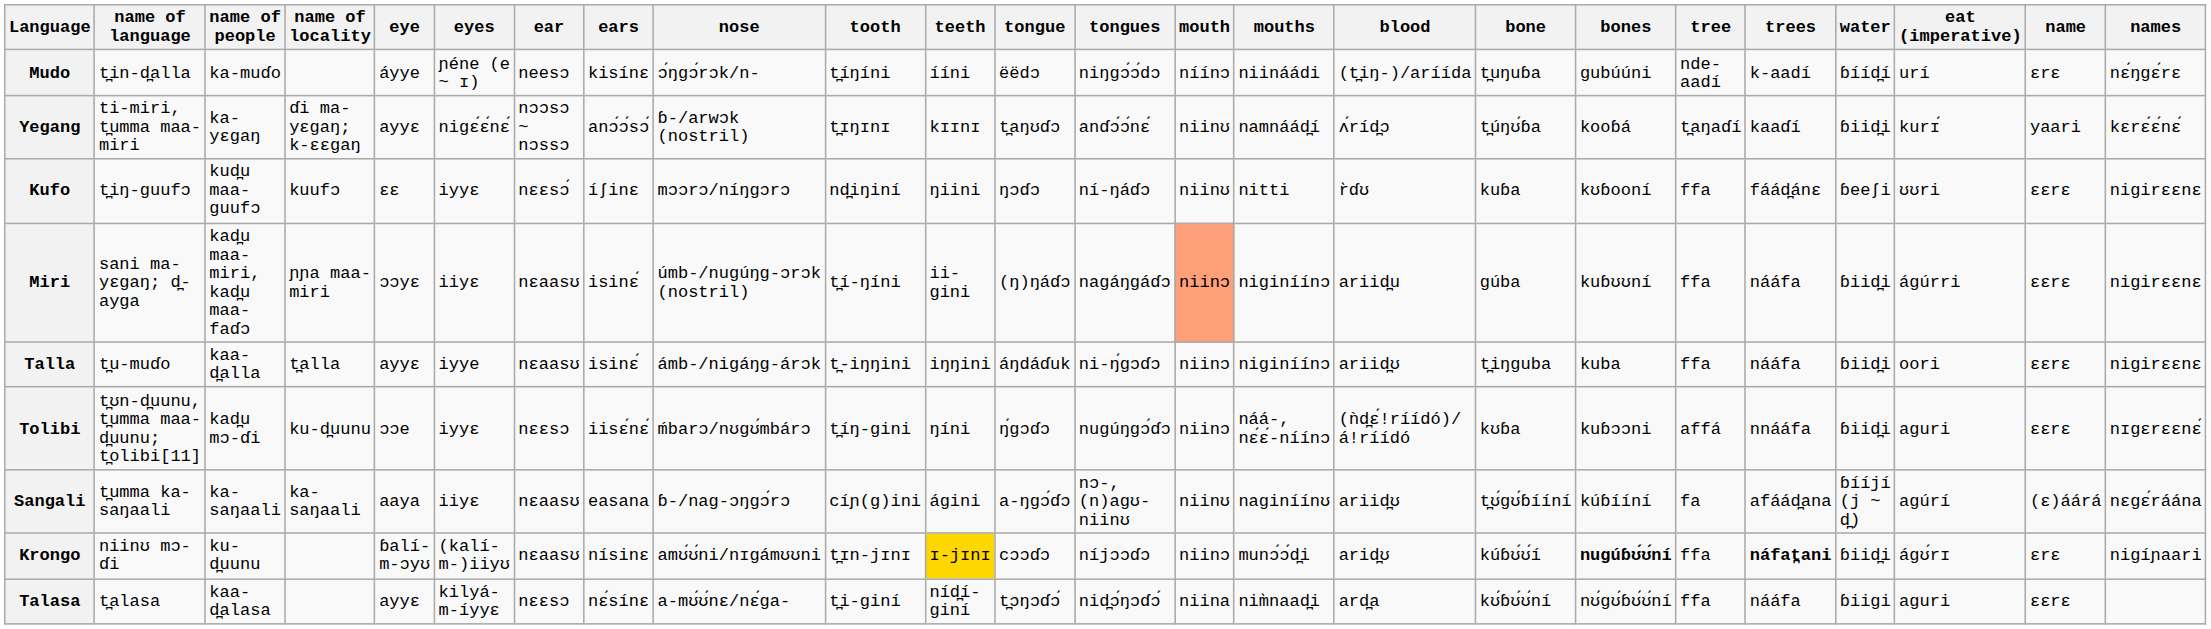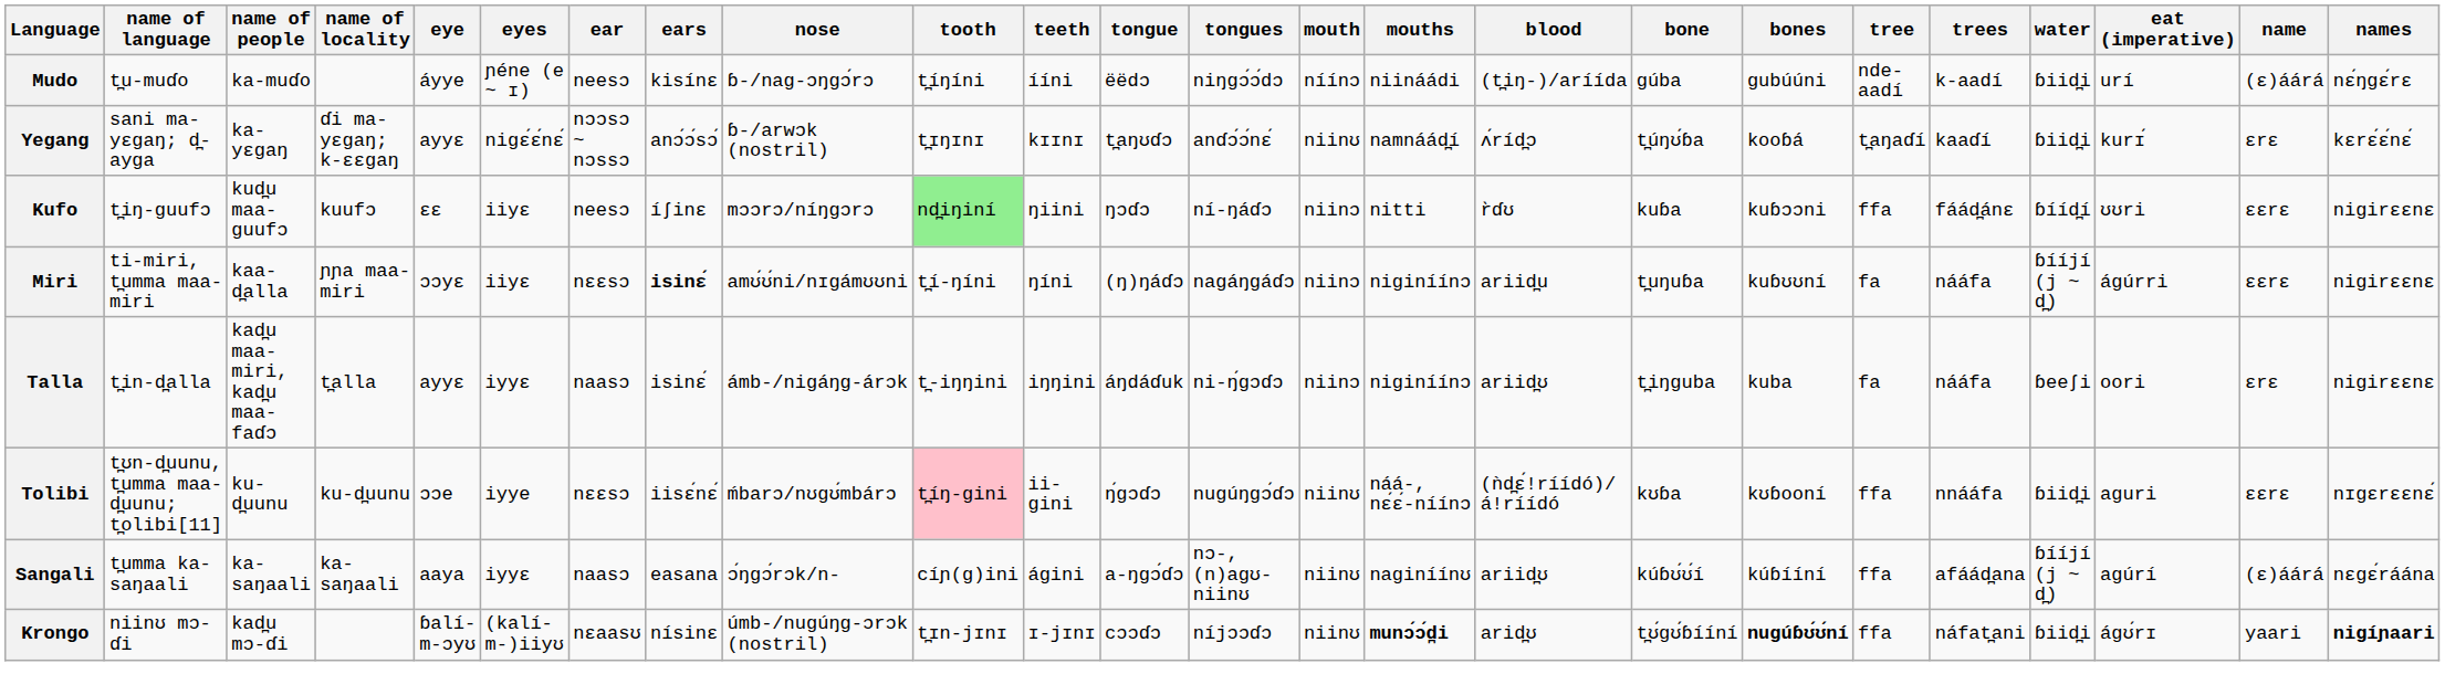 <table class="wikitable sortable" style="font-size: 85%">
 <tr>
 <th>Language</th>
 <th>name of language</th>
 <th>name of people</th>
 <th>name of locality</th>
 <th>eye</th>
 <th>eyes</th>
 <th>ear</th>
 <th>ears</th>
 <th>nose</th>
 <th>tooth</th>
 <th>teeth</th>
 <th>tongue</th>
 <th>tongues</th>
 <th>mouth</th>
 <th>mouths</th>
 <th>blood</th>
 <th>bone</th>
 <th>bones</th>
 <th>tree</th>
 <th>trees</th>
 <th>water</th>
 <th>eat (imperative)</th>
 <th>name</th>
 <th>names</th>
 </tr>
 <tr>
 <th>Mudo</th>
-<td>t̪in-d̪alla</td>
+<td>t̪u-muɗo</td>
 <td>ka-muɗo</td>
 <td></td>
 <td>áyye</td>
 <td>ɲéne (e ~ ɪ)</td>
 <td>neesɔ</td>
 <td>kisínɛ</td>
-<td>ɔ́ŋgɔ́rɔk/n-</td>
+<td>ɓ-/nag-ɔŋgɔ́rɔ</td>
 <td>t̪íŋíni</td>
 <td>ííni</td>
 <td>ëëdɔ</td>
 <td>niŋgɔ́ɔ́dɔ</td>
 <td>níínɔ</td>
 <td>niináádi</td>
 <td>(t̪iŋ-)/aríída</td>
-<td>t̪uŋuɓa</td>
+<td>gúba</td>
 <td>gubúúni</td>
 <td>nde-aadí</td>
 <td>k-aadí</td>
-<td>ɓííd̪í</td>
+<td>ɓiid̪i</td>
 <td>urí</td>
-<td>ɛrɛ</td>
+<td>(ɛ)áárá</td>
 <td>nɛ́ŋgɛ́rɛ</td>
 </tr>
 <tr>
 <th>Yegang</th>
-<td>ti-miri, t̪umma maa-miri</td>
+<td>sani ma-yɛgaŋ; d̪-ayga</td>
 <td>ka-yɛgaŋ</td>
 <td>ɗi ma-yɛgaŋ; k-ɛɛgaŋ</td>
 <td>ayyɛ</td>
 <td>nigɛ́ɛ́nɛ́</td>
 <td>nɔɔsɔ ~ nɔssɔ</td>
 <td>anɔ́ɔ́sɔ́</td>
 <td>ɓ-/arwɔk (nostril)</td>
 <td>t̪ɪŋɪnɪ</td>
 <td>kɪɪnɪ</td>
 <td>t̪aŋʊɗɔ</td>
 <td>anɗɔ́ɔ́nɛ́</td>
 <td>niinʊ</td>
 <td>namnáád̪í</td>
 <td>ʌ́ríd̪ɔ</td>
 <td>t̪úŋʊ́ɓa</td>
 <td>kooɓá</td>
 <td>t̪aŋaɗí</td>
 <td>kaaɗí</td>
 <td>ɓiid̪i</td>
 <td>kurɪ́</td>
-<td>yaari</td>
+<td>ɛrɛ</td>
 <td>kɛrɛ́ɛ́nɛ́</td>
 </tr>
 <tr>
 <th>Kufo</th>
 <td>t̪iŋ-guufɔ</td>
 <td>kud̪u maa-guufɔ</td>
 <td>kuufɔ</td>
 <td>ɛɛ</td>
-<td>iyyɛ</td>
-<td>nɛɛsɔ́</td>
+<td>iiyɛ</td>
+<td>neesɔ</td>
 <td>íʃinɛ</td>
 <td>mɔɔrɔ/níŋgɔrɔ</td>
-<td>nd̪iŋiní</td>
+<td style="background: lightgreen;">nd̪iŋiní</td>
 <td>ŋiini</td>
 <td>ŋɔɗɔ</td>
 <td>ní-ŋáɗɔ</td>
-<td>niinʊ</td>
+<td>niinɔ</td>
 <td>nitti</td>
 <td>r̀ɗʊ</td>
 <td>kuɓa</td>
-<td>kʊɓooní</td>
+<td>kuɓɔɔni</td>
 <td>ffa</td>
 <td>fáád̪ánɛ</td>
-<td>ɓeeʃi</td>
+<td>ɓííd̪í</td>
 <td>ʊʊri</td>
 <td>ɛɛrɛ</td>
 <td>nigirɛɛnɛ</td>
 </tr>
 <tr>
 <th>Miri</th>
-<td>sani ma-yɛgaŋ; d̪-ayga</td>
-<td>kad̪u maa-miri, kad̪u maa-faɗɔ</td>
+<td>ti-miri, t̪umma maa-miri</td>
+<td>kaa-d̪alla</td>
 <td>ɲɲa maa-miri</td>
 <td>ɔɔyɛ</td>
 <td>iiyɛ</td>
-<td>nɛaasʊ</td>
-<td>isinɛ́</td>
-<td>úmb-/nugúŋg-ɔrɔk (nostril)</td>
+<td>nɛɛsɔ</td>
+<td><strong>isinɛ́</strong></td>
+<td>amʊ́ʊ́ni/nɪgámʊʊni</td>
 <td>t̪í-ŋíni</td>
-<td>ii-gini</td>
+<td>ŋíni</td>
 <td>(ŋ)ŋáɗɔ</td>
 <td>nagáŋgáɗɔ</td>
-<td style="background: lightsalmon;">niinɔ</td>
+<td>niinɔ</td>
 <td>niginíínɔ</td>
 <td>ariid̪u</td>
-<td>gúba</td>
+<td>t̪uŋuɓa</td>
 <td>kuɓʊʊní</td>
-<td>ffa</td>
+<td>fa</td>
 <td>nááfa</td>
-<td>ɓiid̪i</td>
+<td>ɓííjí (j ~ d̪)</td>
 <td>ágúrri</td>
 <td>ɛɛrɛ</td>
 <td>nigirɛɛnɛ</td>
 </tr>
 <tr>
 <th>Talla</th>
-<td>t̪u-muɗo</td>
-<td>kaa-d̪alla</td>
+<td>t̪in-d̪alla</td>
+<td>kad̪u maa-miri, kad̪u maa-faɗɔ</td>
 <td>t̪alla</td>
 <td>ayyɛ</td>
-<td>iyye</td>
-<td>nɛaasʊ</td>
+<td>iyyɛ</td>
+<td>naasɔ</td>
 <td>isinɛ́</td>
 <td>ámb-/nigáŋg-árɔk</td>
 <td>t̪-iŋŋini</td>
 <td>iŋŋini</td>
 <td>áŋdáɗuk</td>
 <td>ni-ŋ́gɔɗɔ</td>
 <td>niinɔ</td>
 <td>niginíínɔ</td>
 <td>ariid̪ʊ</td>
 <td>t̪iŋguba</td>
 <td>kuba</td>
-<td>ffa</td>
+<td>fa</td>
 <td>nááfa</td>
-<td>ɓiid̪i</td>
+<td>ɓeeʃi</td>
 <td>oori</td>
-<td>ɛɛrɛ</td>
+<td>ɛrɛ</td>
 <td>nigirɛɛnɛ</td>
 </tr>
 <tr>
 <th>Tolibi</th>
 <td>t̪ʊn-d̪uunu, t̪umma maa-d̪uunu; t̪olibi[11]</td>
-<td>kad̪u mɔ-ɗi</td>
+<td>ku-d̪uunu</td>
 <td>ku-d̪uunu</td>
 <td>ɔɔe</td>
-<td>iyyɛ</td>
+<td>iyye</td>
 <td>nɛɛsɔ</td>
 <td>iisɛ́nɛ́</td>
 <td>ḿbarɔ/nʊgʊ́mbárɔ</td>
-<td>t̪íŋ-gini</td>
-<td>ŋíni</td>
+<td style="background: pink;">t̪íŋ-gini</td>
+<td>ii-gini</td>
 <td>ŋ́gɔɗɔ</td>
 <td>nugúŋgɔ́ɗɔ</td>
-<td>niinɔ</td>
+<td>niinʊ</td>
 <td>náá-, nɛ́ɛ́-níínɔ</td>
 <td>(ǹd̪ɛ́!ríídó)/á!ríídó</td>
 <td>kʊɓa</td>
-<td>kuɓɔɔni</td>
-<td>affá</td>
+<td>kʊɓooní</td>
+<td>ffa</td>
 <td>nnááfa</td>
 <td>ɓiid̪i</td>
 <td>aguri</td>
 <td>ɛɛrɛ</td>
 <td>nɪgɛrɛɛnɛ́</td>
 </tr>
 <tr>
 <th>Sangali</th>
 <td>t̪umma ka-saŋaali</td>
 <td>ka-saŋaali</td>
 <td>ka-saŋaali</td>
 <td>aaya</td>
-<td>iiyɛ</td>
-<td>nɛaasʊ</td>
+<td>iyyɛ</td>
+<td>naasɔ</td>
 <td>easana</td>
-<td>ɓ-/nag-ɔŋgɔ́rɔ</td>
+<td>ɔ́ŋgɔ́rɔk/n-</td>
 <td>cíɲ(g)ini</td>
 <td>ágini</td>
 <td>a-ŋgɔ́ɗɔ</td>
 <td>nɔ-, (n)agʊ-niinʊ</td>
 <td>niinʊ</td>
 <td>naginíínʊ</td>
 <td>ariid̪ʊ</td>
-<td>t̪ʊ́gʊ́ɓííní</td>
+<td>kúɓʊ́ʊ́í</td>
 <td>kúɓííní</td>
-<td>fa</td>
+<td>ffa</td>
 <td>afáád̪ana</td>
 <td>ɓííjí (j ~ d̪)</td>
 <td>agúrí</td>
 <td>(ɛ)áárá</td>
 <td>nɛgɛ́ráána</td>
 </tr>
 <tr>
 <th>Krongo</th>
 <td>niinʊ mɔ-ɗi</td>
-<td>ku-d̪uunu</td>
+<td>kad̪u mɔ-ɗi</td>
 <td></td>
 <td>ɓalí-m-ɔyʊ</td>
 <td>(kalí-m-)iiyʊ</td>
 <td>nɛaasʊ</td>
 <td>nísinɛ</td>
-<td>amʊ́ʊ́ni/nɪgámʊʊni</td>
+<td>úmb-/nugúŋg-ɔrɔk (nostril)</td>
 <td>t̪ɪn-jɪnɪ</td>
-<td style="background: gold;">ɪ-jɪnɪ</td>
+<td>ɪ-jɪnɪ</td>
 <td>cɔɔɗɔ</td>
 <td>níjɔɔɗɔ</td>
-<td>niinɔ</td>
-<td>munɔ́ɔ́d̪i</td>
+<td>niinʊ</td>
+<td><strong>munɔ́ɔ́d̪i</strong></td>
 <td>arid̪ʊ</td>
-<td>kúɓʊ́ʊ́í</td>
+<td>t̪ʊ́gʊ́ɓííní</td>
 <td><strong>nugúɓʊ́ʊ́ní</strong></td>
 <td>ffa</td>
-<td><strong>náfat̪ani</strong></td>
+<td>náfat̪ani</td>
 <td>ɓiid̪i</td>
 <td>ágʊ́rɪ</td>
-<td>ɛrɛ</td>
-<td>nigíɲaari</td>
-</tr>
-<tr>
-<th>Talasa</th>
-<td>t̪alasa</td>
-<td>kaa-d̪alasa</td>
-<td></td>
-<td>ayyɛ</td>
-<td>kilyá-m-íyyɛ</td>
-<td>nɛɛsɔ</td>
-<td>nɛ́sínɛ</td>
-<td>a-mʊ́ʊ́nɛ/nɛ́ga-</td>
-<td>t̪i-giní</td>
-<td>níd̪í-giní</td>
-<td>t̪ɔŋɔɗɔ́</td>
-<td>nid̪ɔ́ŋɔɗɔ́</td>
-<td>niina</td>
-<td>nim̀naad̪i</td>
-<td>ard̪a</td>
-<td>kʊ́ɓʊ́ʊ́ní</td>
-<td>nʊ́gʊ́ɓʊ́ʊ́ní</td>
-<td>ffa</td>
-<td>nááfa</td>
-<td>ɓiigi</td>
-<td>aguri</td>
-<td>ɛɛrɛ</td>
-<td></td>
+<td>yaari</td>
+<td><strong>nigíɲaari</strong></td>
 </tr>
 </table>
